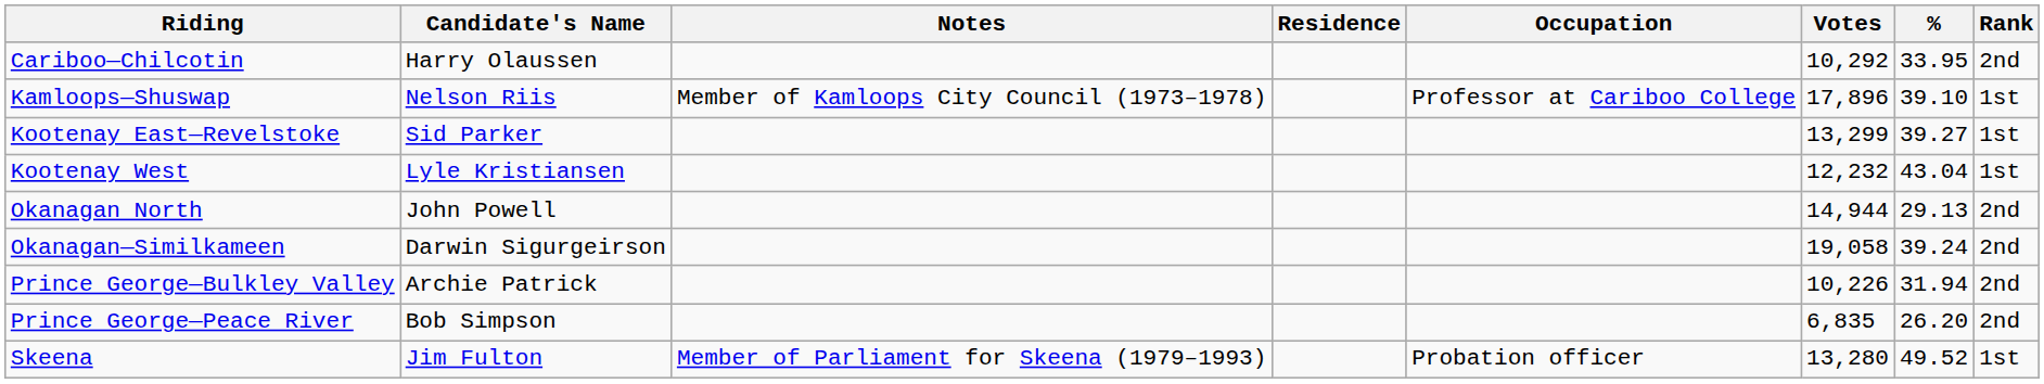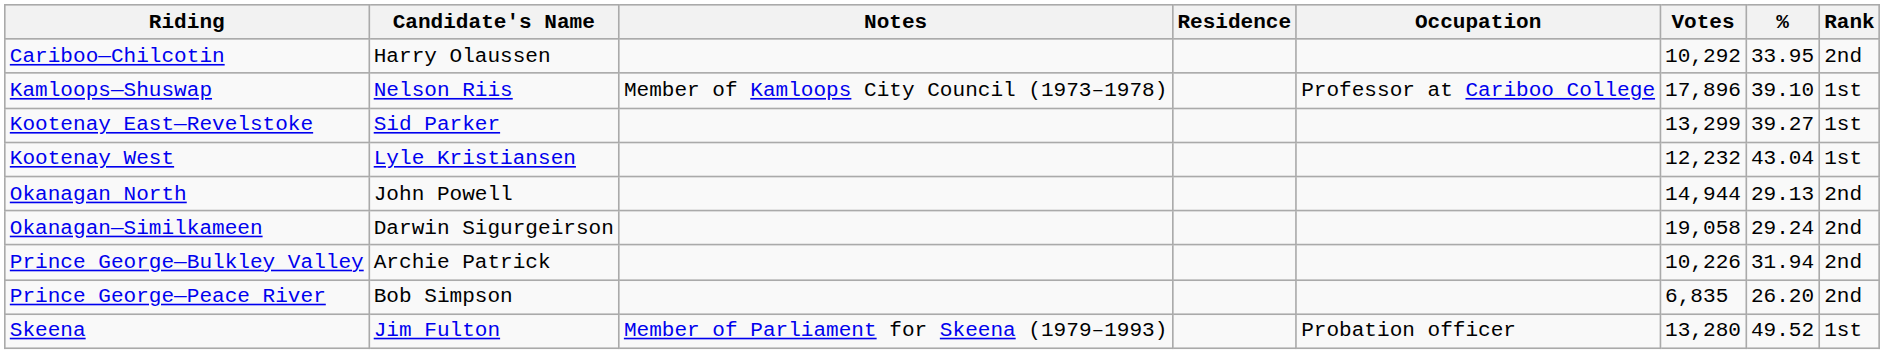 <table class="wikitable sortable">
 <tr>
 <th>Riding<br></th>
 <th>Candidate's Name</th>
 <th>Notes</th>
 <th>Residence</th>
 <th>Occupation</th>
 <th>Votes</th>
 <th>%</th>
 <th>Rank</th>
 </tr>
 <tr>
 <td><a href='#'>Cariboo—Chilcotin</a></td>
 <td>Harry Olaussen</td>
 <td></td>
 <td></td>
 <td></td>
 <td>10,292</td>
 <td>33.95</td>
 <td>2nd</td>
 </tr>
 <tr>
 <td><a href='#'>Kamloops—Shuswap</a></td>
 <td><a href='#'>Nelson Riis</a></td>
 <td>Member of <a href='#'>Kamloops</a> City Council (1973–1978)</td>
 <td></td>
 <td>Professor at <a href='#'>Cariboo College</a></td>
 <td>17,896</td>
 <td>39.10</td>
 <td>1st</td>
 </tr>
 <tr>
 <td><a href='#'>Kootenay East—Revelstoke</a></td>
 <td><a href='#'>Sid Parker</a></td>
 <td></td>
 <td></td>
 <td></td>
 <td>13,299</td>
 <td>39.27</td>
 <td>1st</td>
 </tr>
 <tr>
 <td><a href='#'>Kootenay West</a></td>
 <td><a href='#'>Lyle Kristiansen</a></td>
 <td></td>
 <td></td>
 <td></td>
 <td>12,232</td>
 <td>43.04</td>
 <td>1st</td>
 </tr>
 <tr>
 <td><a href='#'>Okanagan North</a></td>
 <td>John Powell</td>
 <td></td>
 <td></td>
 <td></td>
 <td>14,944</td>
 <td>29.13</td>
 <td>2nd</td>
 </tr>
 <tr>
 <td><a href='#'>Okanagan—Similkameen</a></td>
 <td>Darwin Sigurgeirson</td>
 <td></td>
 <td></td>
 <td></td>
 <td>19,058</td>
-<td>39.24</td>
+<td>29.24</td>
 <td>2nd</td>
 </tr>
 <tr>
 <td><a href='#'>Prince George—Bulkley Valley</a></td>
 <td>Archie Patrick</td>
 <td></td>
 <td></td>
 <td></td>
 <td>10,226</td>
 <td>31.94</td>
 <td>2nd</td>
 </tr>
 <tr>
 <td><a href='#'>Prince George—Peace River</a></td>
 <td>Bob Simpson</td>
 <td></td>
 <td></td>
 <td></td>
 <td>6,835</td>
 <td>26.20</td>
 <td>2nd</td>
 </tr>
 <tr>
 <td><a href='#'>Skeena</a></td>
 <td><a href='#'>Jim Fulton</a></td>
 <td><a href='#'>Member of Parliament</a> for <a href='#'>Skeena</a> (1979–1993)</td>
 <td></td>
 <td>Probation officer</td>
 <td>13,280</td>
 <td>49.52</td>
 <td>1st</td>
 </tr>
 </table>
